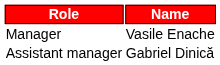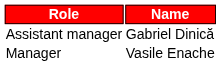 <table class="toccolours">
 <tr>
 <th style="background:#FF0000;color:#FFFFFF;border:1px solid #000000;">Role</th>
 <th style="background:#FF0000;color:#FFFFFF;border:1px solid #000000;">Name</th>
 </tr>
 <tr>
+<td>Assistant manager</td>
+<td> Gabriel Dinică</td>
+</tr>
+<tr>
 <td>Manager</td>
 <td> Vasile Enache</td>
 </tr>
-<tr>
-<td>Assistant manager</td>
-<td> Gabriel Dinică</td>
-</tr>
 </table>
